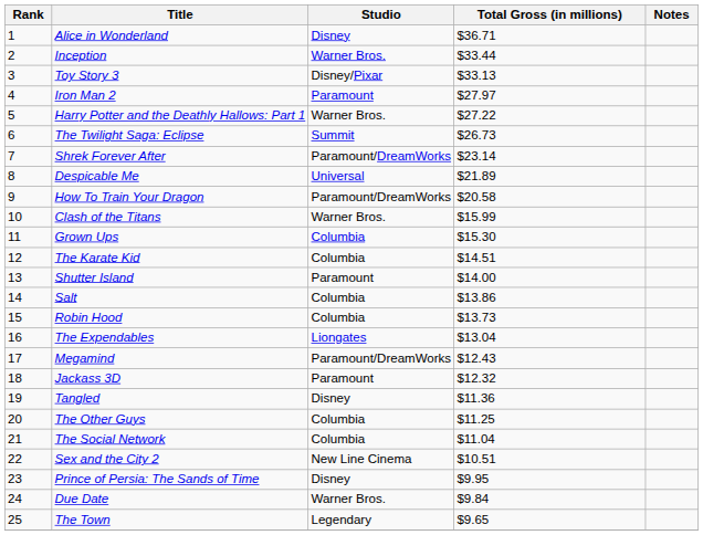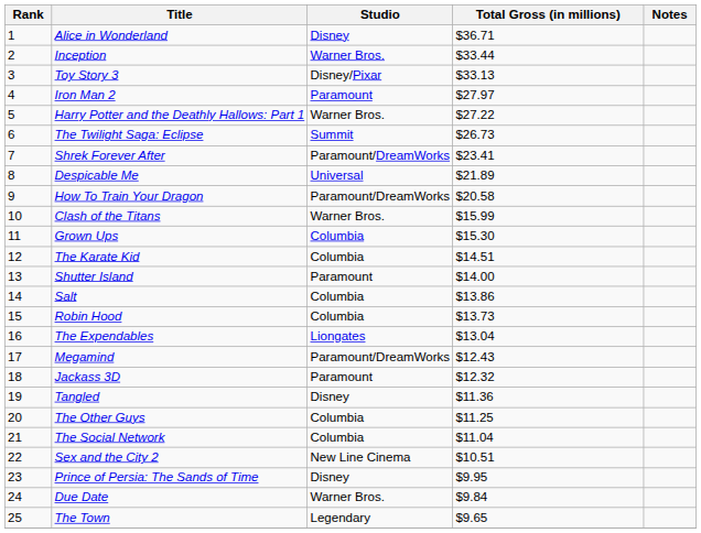 <table class="wikitable sortable">
 <tr>
 <th>Rank</th>
 <th width="37%">Title</th>
 <th style="width:150px">Studio</th>
 <th>Total Gross (in millions)</th>
 <th>Notes</th>
 </tr>
 <tr>
 <td>1</td>
 <td><em><a href='#'>Alice in Wonderland</a></em></td>
 <td><a href='#'>Disney</a></td>
 <td>$36.71</td>
 <td></td>
 </tr>
 <tr>
 <td>2</td>
 <td><em><a href='#'>Inception</a></em></td>
 <td><a href='#'>Warner Bros.</a></td>
 <td>$33.44</td>
 <td></td>
 </tr>
 <tr>
 <td>3</td>
 <td><em><a href='#'>Toy Story 3</a></em></td>
 <td>Disney/<a href='#'>Pixar</a></td>
 <td>$33.13</td>
 <td></td>
 </tr>
 <tr>
 <td>4</td>
 <td><em><a href='#'>Iron Man 2</a></em></td>
 <td><a href='#'>Paramount</a></td>
 <td>$27.97</td>
 <td></td>
 </tr>
 <tr>
 <td>5</td>
 <td><em><a href='#'>Harry Potter and the Deathly Hallows: Part 1</a></em></td>
 <td>Warner Bros.</td>
 <td>$27.22</td>
 <td></td>
 </tr>
 <tr>
 <td>6</td>
 <td><em><a href='#'>The Twilight Saga: Eclipse</a></em></td>
 <td><a href='#'>Summit</a></td>
 <td>$26.73</td>
 <td></td>
 </tr>
 <tr>
 <td>7</td>
 <td><em><a href='#'>Shrek Forever After</a></em></td>
 <td>Paramount/<a href='#'>DreamWorks</a></td>
-<td>$23.14</td>
+<td>$23.41</td>
 <td></td>
 </tr>
 <tr>
 <td>8</td>
 <td><em><a href='#'>Despicable Me</a></em></td>
 <td><a href='#'>Universal</a></td>
 <td>$21.89</td>
 <td></td>
 </tr>
 <tr>
 <td>9</td>
 <td><em><a href='#'>How To Train Your Dragon</a></em></td>
 <td>Paramount/DreamWorks</td>
 <td>$20.58</td>
 <td></td>
 </tr>
 <tr>
 <td>10</td>
 <td><em><a href='#'>Clash of the Titans</a></em></td>
 <td>Warner Bros.</td>
 <td>$15.99</td>
 <td></td>
 </tr>
 <tr>
 <td>11</td>
 <td><em><a href='#'>Grown Ups</a></em></td>
 <td><a href='#'>Columbia</a></td>
 <td>$15.30</td>
 <td></td>
 </tr>
 <tr>
 <td>12</td>
 <td><em><a href='#'>The Karate Kid</a></em></td>
 <td>Columbia</td>
 <td>$14.51</td>
 <td></td>
 </tr>
 <tr>
 <td>13</td>
 <td><em><a href='#'>Shutter Island</a></em></td>
 <td>Paramount</td>
 <td>$14.00</td>
 <td></td>
 </tr>
 <tr>
 <td>14</td>
 <td><em><a href='#'>Salt</a></em></td>
 <td>Columbia</td>
 <td>$13.86</td>
 <td></td>
 </tr>
 <tr>
 <td>15</td>
 <td><em><a href='#'>Robin Hood</a></em></td>
 <td>Columbia</td>
 <td>$13.73</td>
 <td></td>
 </tr>
 <tr>
 <td>16</td>
 <td><em><a href='#'>The Expendables</a></em></td>
 <td><a href='#'>Liongates</a></td>
 <td>$13.04</td>
 <td></td>
 </tr>
 <tr>
 <td>17</td>
 <td><em><a href='#'>Megamind</a></em></td>
 <td>Paramount/DreamWorks</td>
 <td>$12.43</td>
 <td></td>
 </tr>
 <tr>
 <td>18</td>
 <td><em><a href='#'>Jackass 3D</a></em></td>
 <td>Paramount</td>
 <td>$12.32</td>
 <td></td>
 </tr>
 <tr>
 <td>19</td>
 <td><em><a href='#'>Tangled</a></em></td>
 <td>Disney</td>
 <td>$11.36</td>
 <td></td>
 </tr>
 <tr>
 <td>20</td>
 <td><em><a href='#'>The Other Guys</a></em></td>
 <td>Columbia</td>
 <td>$11.25</td>
 <td></td>
 </tr>
 <tr>
 <td>21</td>
 <td><em><a href='#'>The Social Network</a></em></td>
 <td>Columbia</td>
 <td>$11.04</td>
 <td></td>
 </tr>
 <tr>
 <td>22</td>
 <td><em><a href='#'>Sex and the City 2</a></em></td>
 <td>New Line Cinema</td>
 <td>$10.51</td>
 <td></td>
 </tr>
 <tr>
 <td>23</td>
 <td><em><a href='#'>Prince of Persia: The Sands of Time</a></em></td>
 <td>Disney</td>
 <td>$9.95</td>
 <td></td>
 </tr>
 <tr>
 <td>24</td>
 <td><em><a href='#'>Due Date</a></em></td>
 <td>Warner Bros.</td>
 <td>$9.84</td>
 <td></td>
 </tr>
 <tr>
 <td>25</td>
 <td><em><a href='#'>The Town</a></em></td>
 <td>Legendary</td>
 <td>$9.65</td>
 <td></td>
 </tr>
 <tr>
 </tr>
 </table>
